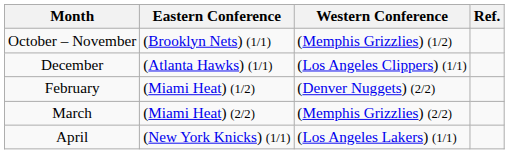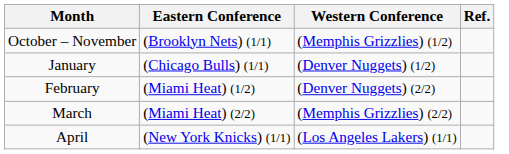 <table class="wikitable sortable" border="1">
 <tr>
 <th>Month</th>
 <th>Eastern Conference</th>
 <th>Western Conference</th>
 <th class=unsortable>Ref.</th>
 </tr>
 <tr>
 <td align=center>October – November</td>
 <td> (<a href='#'>Brooklyn Nets</a>) <small>(1/1)</small></td>
 <td> (<a href='#'>Memphis Grizzlies</a>) <small>(1/2)</small></td>
 <td align=center></td>
 </tr>
 <tr>
-<td align=center>December</td>
-<td> (<a href='#'>Atlanta Hawks</a>) <small>(1/1)</small></td>
-<td> (<a href='#'>Los Angeles Clippers</a>) <small>(1/1)</small></td>
+<td align=center>January</td>
+<td> (<a href='#'>Chicago Bulls</a>) <small>(1/1)</small></td>
+<td> (<a href='#'>Denver Nuggets</a>) <small>(1/2)</small></td>
 <td align=center></td>
 </tr>
 <tr>
 <td align=center>February</td>
 <td> (<a href='#'>Miami Heat</a>) <small>(1/2)</small></td>
 <td> (<a href='#'>Denver Nuggets</a>) <small>(2/2)</small></td>
 <td align=center></td>
 </tr>
 <tr>
 <td align=center>March</td>
 <td> (<a href='#'>Miami Heat</a>) <small>(2/2)</small></td>
 <td> (<a href='#'>Memphis Grizzlies</a>) <small>(2/2)</small></td>
 <td align=center></td>
 </tr>
 <tr>
 <td align=center>April</td>
 <td> (<a href='#'>New York Knicks</a>) <small>(1/1)</small></td>
 <td> (<a href='#'>Los Angeles Lakers</a>) <small>(1/1)</small></td>
 <td align=center></td>
 </tr>
 </table>
